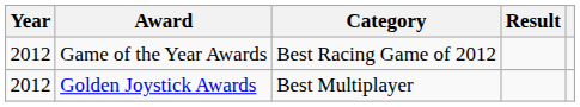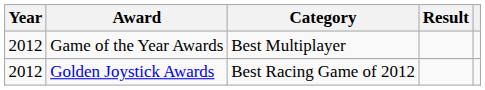 <table class="wikitable sortable">
 <tr>
 <th>Year</th>
 <th>Award</th>
 <th>Category</th>
 <th>Result</th>
 <th></th>
 </tr>
 <tr>
 <td>2012</td>
 <td>Game of the Year Awards</td>
-<td>Best Racing Game of 2012</td>
+<td>Best Multiplayer</td>
 <td></td>
 <td></td>
 </tr>
 <tr>
 <td>2012</td>
 <td><a href='#'>Golden Joystick Awards</a></td>
-<td>Best Multiplayer</td>
+<td>Best Racing Game of 2012</td>
 <td></td>
 <td></td>
 </tr>
 </table>
